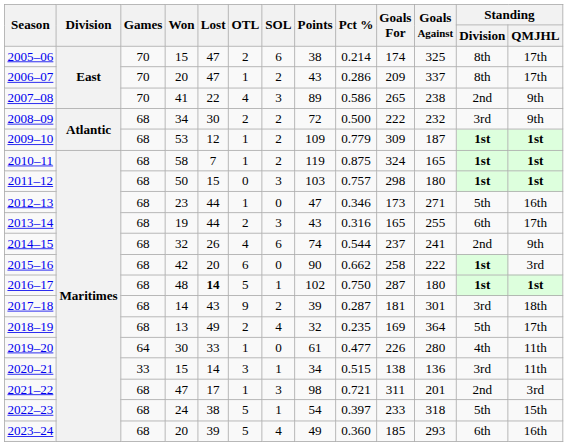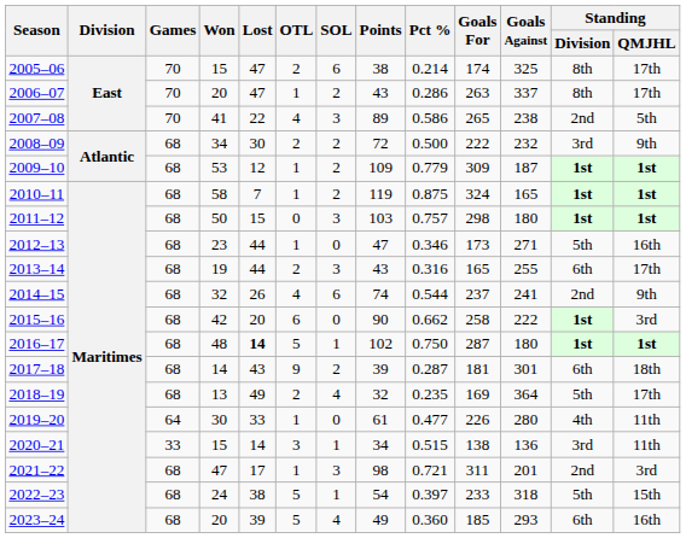 <table class="wikitable" style="text-align:center">
 <tr>
 <th scope="col" rowspan="2">Season</th>
 <th scope="col" rowspan="2">Division</th>
 <th scope="col" rowspan="2">Games</th>
 <th scope="col" rowspan="2">Won</th>
 <th scope="col" rowspan="2">Lost</th>
 <th scope="col" rowspan="2">OTL</th>
 <th scope="col" rowspan="2">SOL</th>
 <th scope="col" rowspan="2">Points</th>
 <th scope="col" rowspan="2">Pct %</th>
 <th scope="col" rowspan="2">Goals<br>For</th>
 <th scope="col" rowspan="2">Goals<br><small>Against</small></th>
 <th scope="col" colspan="2">Standing</th>
 </tr>
 <tr>
 <th scope="col">Division</th>
 <th scope="col">QMJHL</th>
 </tr>
 <tr>
 <td><a href='#'>2005–06</a></td>
 <th rowspan="3">East</th>
 <td>70</td>
 <td>15</td>
 <td>47</td>
 <td>2</td>
 <td>6</td>
 <td>38</td>
 <td>0.214</td>
 <td>174</td>
 <td>325</td>
 <td>8th</td>
 <td>17th</td>
 </tr>
 <tr>
 <td><a href='#'>2006–07</a></td>
 <td>70</td>
 <td>20</td>
 <td>47</td>
 <td>1</td>
 <td>2</td>
 <td>43</td>
 <td>0.286</td>
-<td>209</td>
+<td>263</td>
 <td>337</td>
 <td>8th</td>
 <td>17th</td>
 </tr>
 <tr>
 <td><a href='#'>2007–08</a></td>
 <td>70</td>
 <td>41</td>
 <td>22</td>
 <td>4</td>
 <td>3</td>
 <td>89</td>
 <td>0.586</td>
 <td>265</td>
 <td>238</td>
 <td>2nd</td>
-<td>9th</td>
+<td>5th</td>
 </tr>
 <tr>
 <td><a href='#'>2008–09</a></td>
 <th rowspan="2">Atlantic</th>
 <td>68</td>
 <td>34</td>
 <td>30</td>
 <td>2</td>
 <td>2</td>
 <td>72</td>
 <td>0.500</td>
 <td>222</td>
 <td>232</td>
 <td>3rd</td>
 <td>9th</td>
 </tr>
 <tr>
 <td><a href='#'>2009–10</a></td>
 <td>68</td>
 <td>53</td>
 <td>12</td>
 <td>1</td>
 <td>2</td>
 <td>109</td>
 <td>0.779</td>
 <td>309</td>
 <td>187</td>
 <td style="background:#DDFFDD"><strong>1st</strong></td>
 <td style="background:#DDFFDD"><strong>1st</strong></td>
 </tr>
 <tr>
 <td><a href='#'>2010–11</a></td>
 <th rowspan="14">Maritimes</th>
 <td>68</td>
 <td>58</td>
 <td>7</td>
 <td>1</td>
 <td>2</td>
 <td>119</td>
 <td>0.875</td>
 <td>324</td>
 <td>165</td>
 <td style="background:#DDFFDD"><strong>1st</strong></td>
 <td style="background:#DDFFDD"><strong>1st</strong></td>
 </tr>
 <tr>
 <td><a href='#'>2011–12</a></td>
 <td>68</td>
 <td>50</td>
 <td>15</td>
 <td>0</td>
 <td>3</td>
 <td>103</td>
 <td>0.757</td>
 <td>298</td>
 <td>180</td>
 <td style="background:#DDFFDD"><strong>1st</strong></td>
 <td style="background:#DDFFDD"><strong>1st</strong></td>
 </tr>
 <tr>
 <td><a href='#'>2012–13</a></td>
 <td>68</td>
 <td>23</td>
 <td>44</td>
 <td>1</td>
 <td>0</td>
 <td>47</td>
 <td>0.346</td>
 <td>173</td>
 <td>271</td>
 <td>5th</td>
 <td>16th</td>
 </tr>
 <tr>
 <td><a href='#'>2013–14</a></td>
 <td>68</td>
 <td>19</td>
 <td>44</td>
 <td>2</td>
 <td>3</td>
 <td>43</td>
 <td>0.316</td>
 <td>165</td>
 <td>255</td>
 <td>6th</td>
 <td>17th</td>
 </tr>
 <tr>
 <td><a href='#'>2014–15</a></td>
 <td>68</td>
 <td>32</td>
 <td>26</td>
 <td>4</td>
 <td>6</td>
 <td>74</td>
 <td>0.544</td>
 <td>237</td>
 <td>241</td>
 <td>2nd</td>
 <td>9th</td>
 </tr>
 <tr>
 <td><a href='#'>2015–16</a></td>
 <td>68</td>
 <td>42</td>
 <td>20</td>
 <td>6</td>
 <td>0</td>
 <td>90</td>
 <td>0.662</td>
 <td>258</td>
 <td>222</td>
 <td style="background:#DDFFDD"><strong>1st</strong></td>
 <td>3rd</td>
 </tr>
 <tr>
 <td><a href='#'>2016–17</a></td>
 <td>68</td>
 <td>48</td>
 <td><strong>14</strong></td>
 <td>5</td>
 <td>1</td>
 <td>102</td>
 <td>0.750</td>
 <td>287</td>
 <td>180</td>
 <td style="background:#DDFFDD"><strong>1st</strong></td>
 <td style="background:#DDFFDD"><strong>1st</strong></td>
 </tr>
 <tr>
 <td><a href='#'>2017–18</a></td>
 <td>68</td>
 <td>14</td>
 <td>43</td>
 <td>9</td>
 <td>2</td>
 <td>39</td>
 <td>0.287</td>
 <td>181</td>
 <td>301</td>
-<td>3rd</td>
+<td>6th</td>
 <td>18th</td>
 </tr>
 <tr>
 <td><a href='#'>2018–19</a></td>
 <td>68</td>
 <td>13</td>
 <td>49</td>
 <td>2</td>
 <td>4</td>
 <td>32</td>
 <td>0.235</td>
 <td>169</td>
 <td>364</td>
 <td>5th</td>
 <td>17th</td>
 </tr>
 <tr>
 <td><a href='#'>2019–20</a></td>
 <td>64</td>
 <td>30</td>
 <td>33</td>
 <td>1</td>
 <td>0</td>
 <td>61</td>
 <td>0.477</td>
 <td>226</td>
 <td>280</td>
 <td>4th</td>
 <td>11th</td>
 </tr>
 <tr>
 <td><a href='#'>2020–21</a></td>
 <td>33</td>
 <td>15</td>
 <td>14</td>
 <td>3</td>
 <td>1</td>
 <td>34</td>
 <td>0.515</td>
 <td>138</td>
 <td>136</td>
 <td>3rd</td>
 <td>11th</td>
 </tr>
 <tr>
 <td><a href='#'>2021–22</a></td>
 <td>68</td>
 <td>47</td>
 <td>17</td>
 <td>1</td>
 <td>3</td>
 <td>98</td>
 <td>0.721</td>
 <td>311</td>
 <td>201</td>
 <td>2nd</td>
 <td>3rd</td>
 </tr>
 <tr>
 <td><a href='#'>2022–23</a></td>
 <td>68</td>
 <td>24</td>
 <td>38</td>
 <td>5</td>
 <td>1</td>
 <td>54</td>
 <td>0.397</td>
 <td>233</td>
 <td>318</td>
 <td>5th</td>
 <td>15th</td>
 </tr>
 <tr>
 <td><a href='#'>2023–24</a></td>
 <td>68</td>
 <td>20</td>
 <td>39</td>
 <td>5</td>
 <td>4</td>
 <td>49</td>
 <td>0.360</td>
 <td>185</td>
 <td>293</td>
 <td>6th</td>
 <td>16th</td>
 </tr>
 </table>
